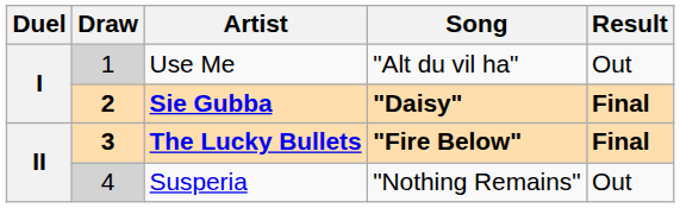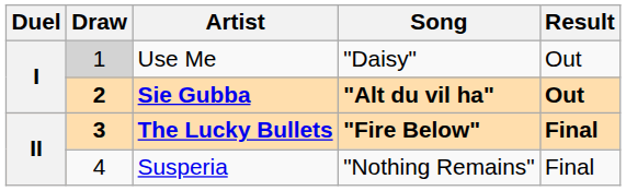 <table class="sortable wikitable" style="margin: 1em auto 1em auto; text-align:center;">
 <tr>
 <th>Duel</th>
 <th>Draw</th>
 <th>Artist</th>
 <th>Song</th>
 <th>Result</th>
 </tr>
 <tr>
 <th scope="row" rowspan="2">I</th>
 <td style="background: lightgrey;">1</td>
 <td align="left">Use Me</td>
-<td align="left">"Alt du vil ha"</td>
+<td align="left">"Daisy"</td>
 <td align="left">Out</td>
 </tr>
 <tr style="font-weight:bold; background:navajowhite;">
 <td>2</td>
 <td align="left"><a href='#'>Sie Gubba</a></td>
-<td align="left">"Daisy"</td>
-<td align="left">Final</td>
+<td align="left">"Alt du vil ha"</td>
+<td align="left">Out</td>
 </tr>
 <tr style="font-weight:bold; background:navajowhite;">
 <th scope="row" rowspan="2">II</th>
 <td>3</td>
 <td align="left"><a href='#'>The Lucky Bullets</a></td>
 <td align="left">"Fire Below"</td>
 <td align="left">Final</td>
 </tr>
 <tr>
-<td style="background: lightgrey;">4</td>
+<td>4</td>
 <td align="left"><a href='#'>Susperia</a></td>
 <td align="left">"Nothing Remains"</td>
-<td align="left">Out</td>
+<td align="left">Final</td>
 </tr>
 </table>
